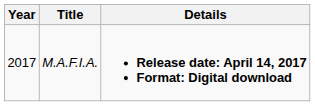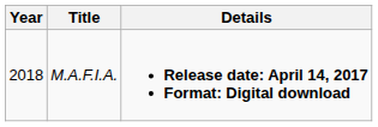 <table class="wikitable">
 <tr>
 <th>Year</th>
 <th>Title</th>
 <th>Details</th>
 </tr>
 <tr>
-<td>2017</td>
+<td>2018</td>
 <td><em>M.A.F.I.A.</em></td>
 <td><strong><br><ul><li>Release date: April 14, 2017</li><li>Format: Digital download</li></ul></strong></td>
 </tr>
 </table>
